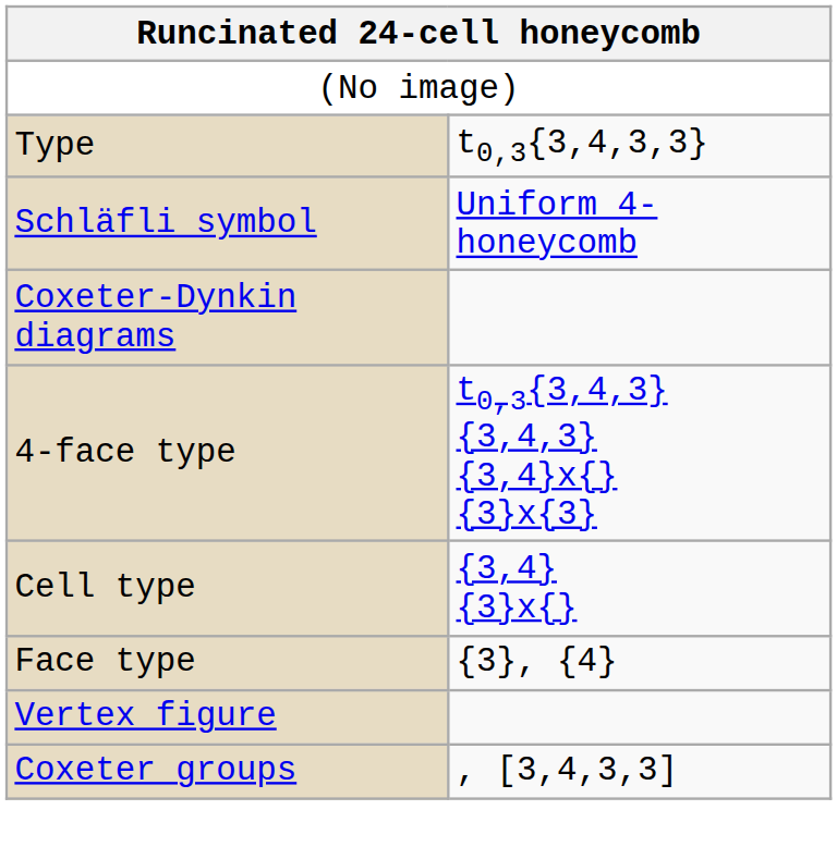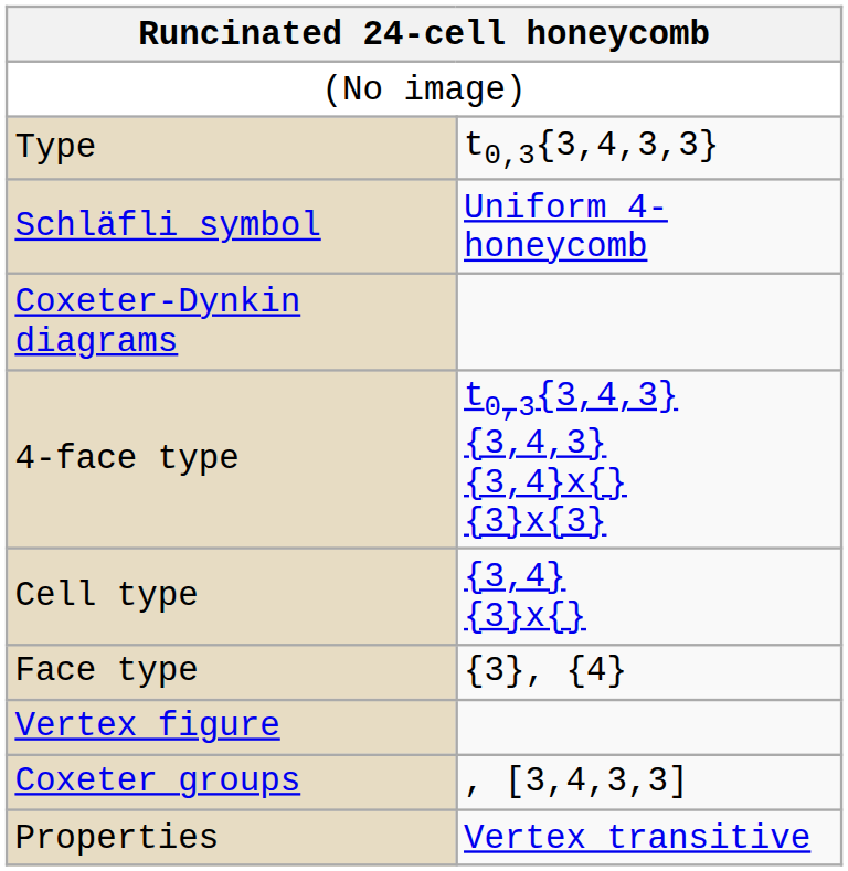 <table class="wikitable" align="right" style="margin-left:10px" width="320">
 <tr>
 <th bgcolor=#e7dcc3 colspan=2>Runcinated 24-cell honeycomb</th>
 </tr>
 <tr>
 <td bgcolor=#ffffff align=center colspan=2>(No image)</td>
 </tr>
 <tr>
 <td bgcolor=#e7dcc3>Type</td>
 <td>t<sub>0,3</sub>{3,4,3,3}</td>
 </tr>
 <tr>
 <td bgcolor=#e7dcc3><a href='#'>Schläfli symbol</a></td>
 <td><a href='#'>Uniform 4-honeycomb</a></td>
 </tr>
 <tr>
 <td bgcolor=#e7dcc3><a href='#'>Coxeter-Dynkin diagrams</a></td>
 <td></td>
 </tr>
 <tr>
 <td bgcolor=#e7dcc3>4-face type</td>
 <td><a href='#'>t<sub>0,3</sub>{3,4,3}</a> <br><a href='#'>{3,4,3}</a> <br><a href='#'>{3,4}x{}</a> <br><a href='#'>{3}x{3}</a> </td>
 </tr>
 <tr>
 <td bgcolor=#e7dcc3>Cell type</td>
 <td><a href='#'>{3,4}</a><br><a href='#'>{3}x{}</a></td>
 </tr>
 <tr>
 <td bgcolor=#e7dcc3>Face type</td>
 <td>{3}, {4}</td>
 </tr>
 <tr>
 <td bgcolor=#e7dcc3><a href='#'>Vertex figure</a></td>
 <td></td>
 </tr>
 <tr>
 <td bgcolor=#e7dcc3><a href='#'>Coxeter groups</a></td>
 <td>, [3,4,3,3]</td>
 </tr>
+<tr>
+<td bgcolor=#e7dcc3>Properties</td>
+<td><a href='#'>Vertex transitive</a></td>
+</tr>
 </table>
